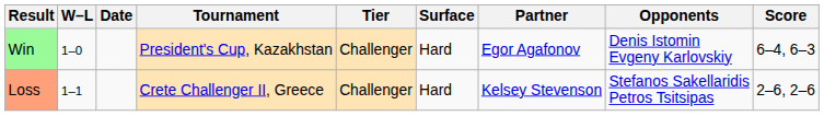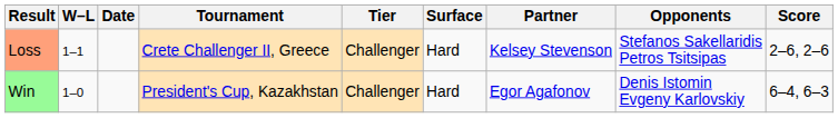 <table class="sortable wikitable">
 <tr>
 <th>Result</th>
 <th class="unsortable">W–L</th>
 <th>Date</th>
 <th>Tournament</th>
 <th>Tier</th>
 <th>Surface</th>
 <th>Partner</th>
 <th>Opponents</th>
 <th class="unsortable">Score</th>
 </tr>
 <tr>
+<td bgcolor=ffa07a>Loss</td>
+<td><small>1–1</small></td>
+<td><a href='#'></a></td>
+<td style="background:moccasin;"><a href='#'>Crete Challenger II</a>, Greece</td>
+<td style="background:moccasin;">Challenger</td>
+<td>Hard</td>
+<td> <a href='#'>Kelsey Stevenson</a></td>
+<td> <a href='#'>Stefanos Sakellaridis</a><br> <a href='#'>Petros Tsitsipas</a></td>
+<td>2–6, 2–6</td>
+</tr>
+<tr>
 <td bgcolor=98fb98>Win</td>
 <td><small>1–0</small></td>
 <td><a href='#'></a></td>
 <td style="background:moccasin;"><a href='#'>President's Cup</a>, Kazakhstan</td>
 <td style="background:moccasin;">Challenger</td>
 <td>Hard</td>
 <td> <a href='#'>Egor Agafonov</a></td>
 <td> <a href='#'>Denis Istomin</a><br> <a href='#'>Evgeny Karlovskiy</a></td>
 <td>6–4, 6–3</td>
 </tr>
-<tr>
-<td bgcolor=ffa07a>Loss</td>
-<td><small>1–1</small></td>
-<td><a href='#'></a></td>
-<td style="background:moccasin;"><a href='#'>Crete Challenger II</a>, Greece</td>
-<td style="background:moccasin;">Challenger</td>
-<td>Hard</td>
-<td> <a href='#'>Kelsey Stevenson</a></td>
-<td> <a href='#'>Stefanos Sakellaridis</a><br> <a href='#'>Petros Tsitsipas</a></td>
-<td>2–6, 2–6</td>
-</tr>
 </table>
